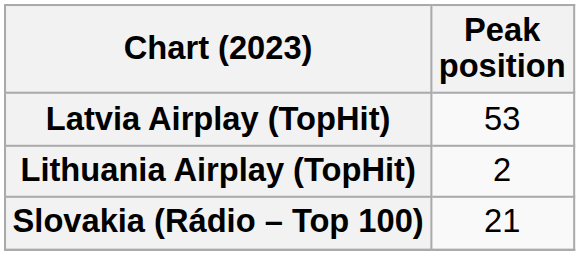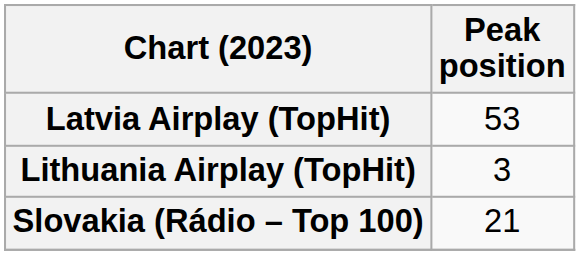 <table class="wikitable plainrowheaders sortable" style="text-align:center">
 <tr>
 <th scope="col">Chart (2023)</th>
 <th scope="col">Peak<br>position</th>
 </tr>
 <tr>
 <th scope="row">Latvia Airplay (TopHit)</th>
 <td>53</td>
 </tr>
 <tr>
 <th scope="row">Lithuania Airplay (TopHit)</th>
-<td>2</td>
+<td>3</td>
 </tr>
 <tr>
 <th scope="row">Slovakia (Rádio – Top 100)</th>
 <td>21</td>
 </tr>
 <tr>
 </tr>
 </table>
